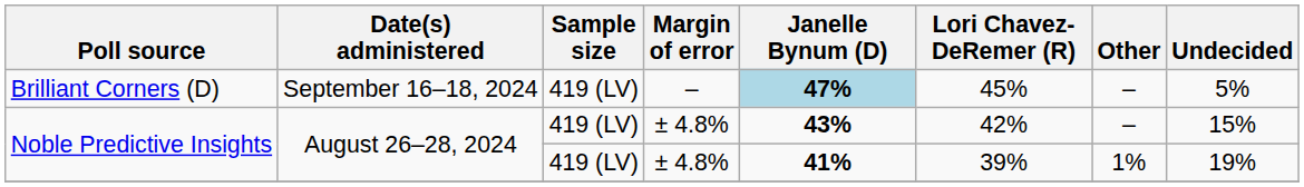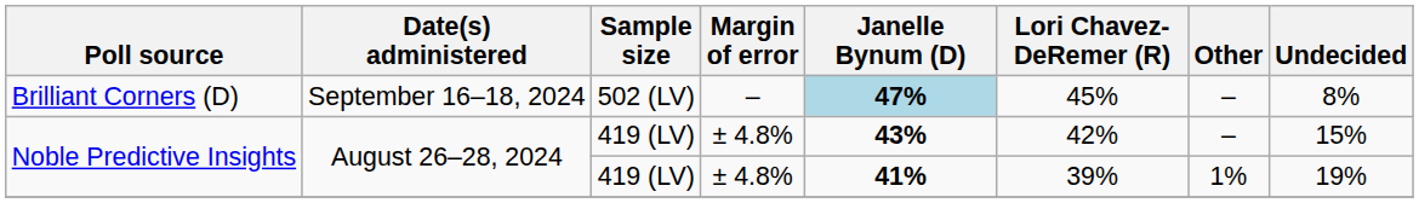 <table class="wikitable" style="font-size:90%;text-align:center;">
 <tr valign=bottom>
 <th>Poll source</th>
 <th>Date(s)<br>administered</th>
 <th>Sample<br>size</th>
 <th>Margin<br>of error</th>
 <th style="width:100px;">Janelle <br>Bynum (D)</th>
 <th style="width:100px;">Lori Chavez-<br>DeRemer (R)</th>
 <th>Other</th>
 <th>Undecided</th>
 </tr>
 <tr>
 <td style="text-align:left"><a href='#'>Brilliant Corners</a> (D)</td>
 <td>September 16–18, 2024</td>
-<td>419 (LV)</td>
+<td>502 (LV)</td>
 <td>–</td>
 <td style="background: lightblue;"><strong>47%</strong></td>
 <td>45%</td>
 <td>–</td>
-<td>5%</td>
+<td>8%</td>
 </tr>
 <tr>
 <td style="text-align:left;"rowspan="2"><a href='#'>Noble Predictive Insights</a></td>
 <td rowspan="2">August 26–28, 2024</td>
 <td>419 (LV)</td>
 <td>± 4.8%</td>
 <td><strong>43%</strong></td>
 <td>42%</td>
 <td>–</td>
 <td>15%</td>
 </tr>
 <tr>
 <td>419 (LV)</td>
 <td>± 4.8%</td>
 <td><strong>41%</strong></td>
 <td>39%</td>
 <td>1%</td>
 <td>19%</td>
 </tr>
 <tr>
 </tr>
 </table>
